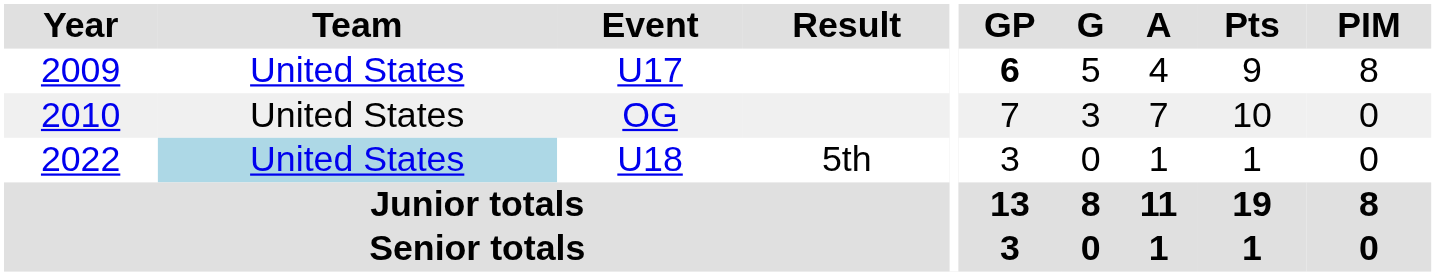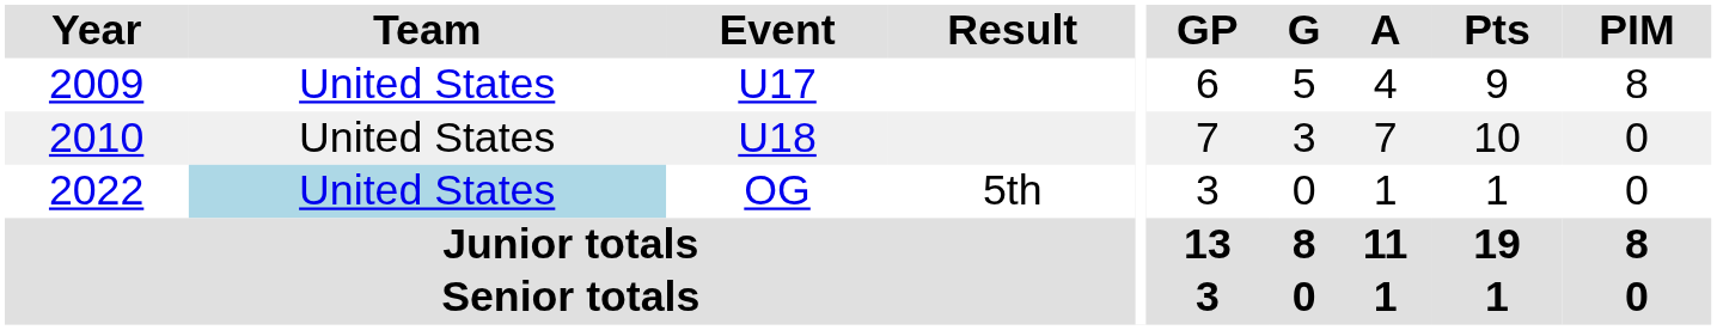 <table border="0" cellpadding="1" cellspacing="0" ID="Table3" style="text-align:center; width:40em">
 <tr ALIGN="center" bgcolor="#e0e0e0">
 <th>Year</th>
 <th>Team</th>
 <th>Event</th>
 <th>Result</th>
 <th rowspan="99" bgcolor="#ffffff"></th>
 <th>GP</th>
 <th>G</th>
 <th>A</th>
 <th>Pts</th>
 <th>PIM</th>
 </tr>
 <tr>
 <td><a href='#'>2009</a></td>
 <td><a href='#'>United States</a></td>
 <td><a href='#'>U17</a></td>
 <td></td>
-<td><strong>6</strong></td>
+<td>6</td>
 <td>5</td>
 <td>4</td>
 <td>9</td>
 <td>8</td>
 </tr>
 <tr bgcolor="#f0f0f0">
 <td><a href='#'>2010</a></td>
 <td>United States</td>
-<td><a href='#'>OG</a></td>
+<td><a href='#'>U18</a></td>
 <td></td>
 <td>7</td>
 <td>3</td>
 <td>7</td>
 <td>10</td>
 <td>0</td>
 </tr>
 <tr>
 <td><a href='#'>2022</a></td>
 <td style="background: lightblue;"><a href='#'>United States</a></td>
-<td><a href='#'>U18</a></td>
+<td><a href='#'>OG</a></td>
 <td>5th</td>
 <td>3</td>
 <td>0</td>
 <td>1</td>
 <td>1</td>
 <td>0</td>
 </tr>
 <tr bgcolor="#e0e0e0">
 <th colspan="4">Junior totals</th>
 <th>13</th>
 <th>8</th>
 <th>11</th>
 <th>19</th>
 <th>8</th>
 </tr>
 <tr bgcolor="#e0e0e0">
 <th colspan="4">Senior totals</th>
 <th>3</th>
 <th>0</th>
 <th>1</th>
 <th>1</th>
 <th>0</th>
 </tr>
 </table>
